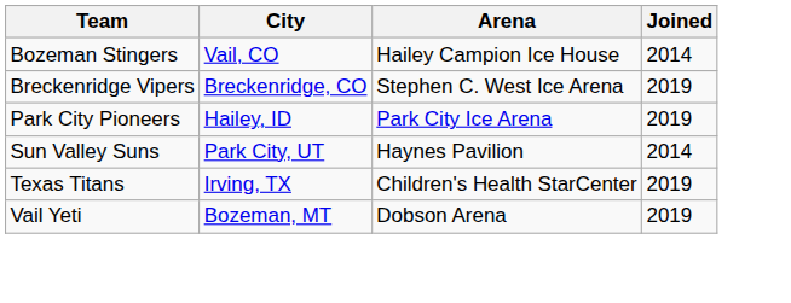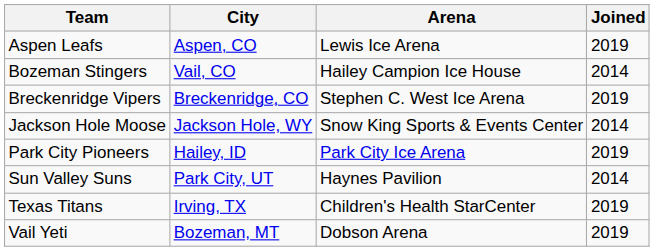 <table class="wikitable">
 <tr>
 <th>Team</th>
 <th>City</th>
 <th>Arena</th>
 <th>Joined</th>
+</tr>
+<tr>
+<td>Aspen Leafs</td>
+<td><a href='#'>Aspen, CO</a></td>
+<td>Lewis Ice Arena</td>
+<td>2019</td>
 </tr>
 <tr>
 <td>Bozeman Stingers</td>
 <td><a href='#'>Vail, CO</a></td>
 <td>Hailey Campion Ice House</td>
 <td>2014</td>
 </tr>
 <tr>
 <td>Breckenridge Vipers</td>
 <td><a href='#'>Breckenridge, CO</a></td>
 <td>Stephen C. West Ice Arena</td>
 <td>2019</td>
+</tr>
+<tr>
+<td>Jackson Hole Moose</td>
+<td><a href='#'>Jackson Hole, WY</a></td>
+<td>Snow King Sports & Events Center</td>
+<td>2014</td>
 </tr>
 <tr>
 <td>Park City Pioneers</td>
 <td><a href='#'>Hailey, ID</a></td>
 <td><a href='#'>Park City Ice Arena</a></td>
 <td>2019</td>
 </tr>
 <tr>
 <td>Sun Valley Suns</td>
 <td><a href='#'>Park City, UT</a></td>
 <td>Haynes Pavilion</td>
 <td>2014</td>
 </tr>
 <tr>
 <td>Texas Titans</td>
 <td><a href='#'>Irving, TX</a></td>
 <td>Children's Health StarCenter</td>
 <td>2019</td>
 </tr>
 <tr>
 <td>Vail Yeti</td>
 <td><a href='#'>Bozeman, MT</a></td>
 <td>Dobson Arena</td>
 <td>2019</td>
 </tr>
 </table>
